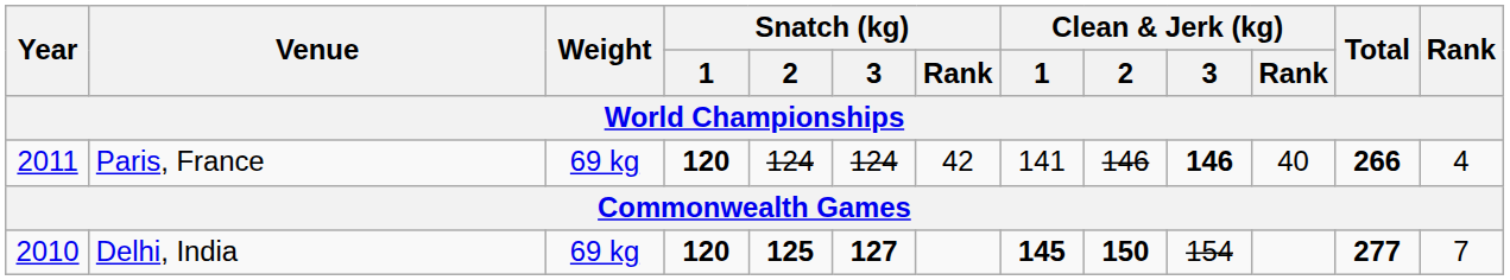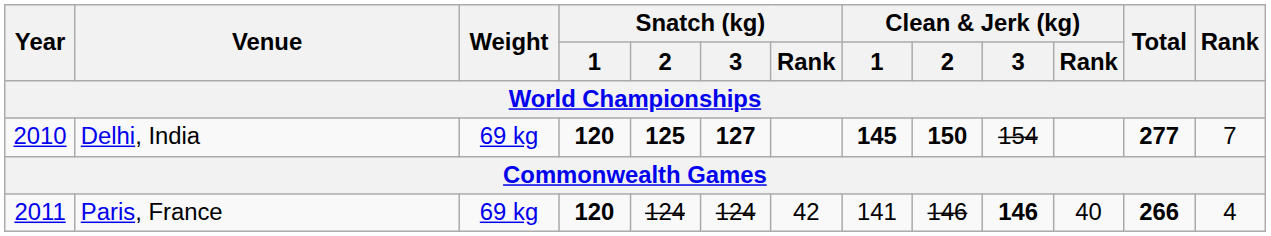 <table class = "wikitable" style="text-align:center;">
 <tr>
 <th rowspan=2 width=40>Year</th>
 <th rowspan=2 width=250>Venue</th>
 <th rowspan=2 width=60>Weight</th>
 <th colspan=4>Snatch (kg)</th>
 <th colspan=4>Clean & Jerk (kg)</th>
 <th rowspan=2 width=40>Total</th>
 <th rowspan=2 width=40>Rank</th>
 </tr>
 <tr>
 <th width=40>1</th>
 <th width=40>2</th>
 <th width=40>3</th>
 <th width=40>Rank</th>
 <th width=40>1</th>
 <th width=40>2</th>
 <th width=40>3</th>
 <th width=40>Rank</th>
 </tr>
 <tr>
 <th colspan=13><a href='#'>World Championships</a></th>
 </tr>
 <tr>
+<td><a href='#'>2010</a></td>
+<td align=left> <a href='#'>Delhi</a>, India</td>
+<td><a href='#'>69 kg</a></td>
+<td><strong>120</strong></td>
+<td><strong>125</strong></td>
+<td><strong>127</strong></td>
+<td></td>
+<td><strong>145</strong></td>
+<td><strong>150</strong></td>
+<td><s>154</s></td>
+<td></td>
+<td><strong>277</strong></td>
+<td>7</td>
+</tr>
+<tr>
+<th colspan=13><a href='#'>Commonwealth Games</a></th>
+</tr>
+<tr>
 <td><a href='#'>2011</a></td>
 <td align=left> <a href='#'>Paris</a>, France</td>
 <td><a href='#'>69 kg</a></td>
 <td><strong>120</strong></td>
 <td><s>124</s></td>
 <td><s>124</s></td>
 <td>42</td>
 <td>141</td>
 <td><s>146</s></td>
 <td><strong>146</strong></td>
 <td>40</td>
 <td><strong>266</strong></td>
 <td>4</td>
 </tr>
-<tr>
-<th colspan=13><a href='#'>Commonwealth Games</a></th>
-</tr>
-<tr>
-<td><a href='#'>2010</a></td>
-<td align=left> <a href='#'>Delhi</a>, India</td>
-<td><a href='#'>69 kg</a></td>
-<td><strong>120</strong></td>
-<td><strong>125</strong></td>
-<td><strong>127</strong></td>
-<td></td>
-<td><strong>145</strong></td>
-<td><strong>150</strong></td>
-<td><s>154</s></td>
-<td></td>
-<td><strong>277</strong></td>
-<td>7</td>
-</tr>
 </table>
